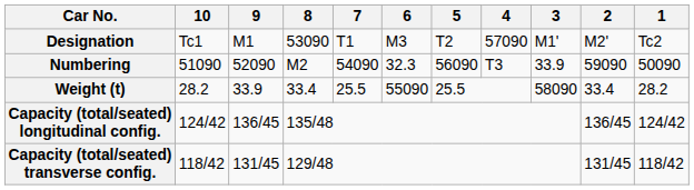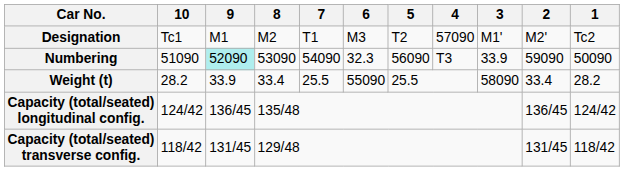 <table class="wikitable">
 <tr>
 <th>Car No.</th>
 <th>10</th>
 <th>9</th>
 <th>8</th>
 <th>7</th>
 <th>6</th>
 <th>5</th>
 <th>4</th>
 <th>3</th>
 <th>2</th>
 <th>1</th>
 </tr>
 <tr>
 <th>Designation</th>
 <td>Tc1</td>
 <td>M1</td>
-<td>53090</td>
+<td>M2</td>
 <td>T1</td>
 <td>M3</td>
 <td>T2</td>
 <td>57090</td>
 <td>M1'</td>
 <td>M2'</td>
 <td>Tc2</td>
 </tr>
 <tr>
 <th>Numbering</th>
 <td>51090</td>
-<td>52090</td>
-<td>M2</td>
+<td style="background: paleturquoise;">52090</td>
+<td>53090</td>
 <td>54090</td>
 <td>32.3</td>
 <td>56090</td>
 <td>T3</td>
 <td>33.9</td>
 <td>59090</td>
 <td>50090</td>
 </tr>
 <tr>
 <th>Weight (t)</th>
 <td>28.2</td>
 <td>33.9</td>
 <td>33.4</td>
 <td>25.5</td>
 <td>55090</td>
 <td colspan="2">25.5</td>
 <td>58090</td>
 <td>33.4</td>
 <td>28.2</td>
 </tr>
 <tr>
 <th>Capacity (total/seated)<br>longitudinal config.</th>
 <td>124/42</td>
 <td>136/45</td>
 <td colspan="6">135/48</td>
 <td>136/45</td>
 <td>124/42</td>
 </tr>
 <tr>
 <th>Capacity (total/seated)<br>transverse config.</th>
 <td>118/42</td>
 <td>131/45</td>
 <td colspan="6">129/48</td>
 <td>131/45</td>
 <td>118/42</td>
 </tr>
 </table>
